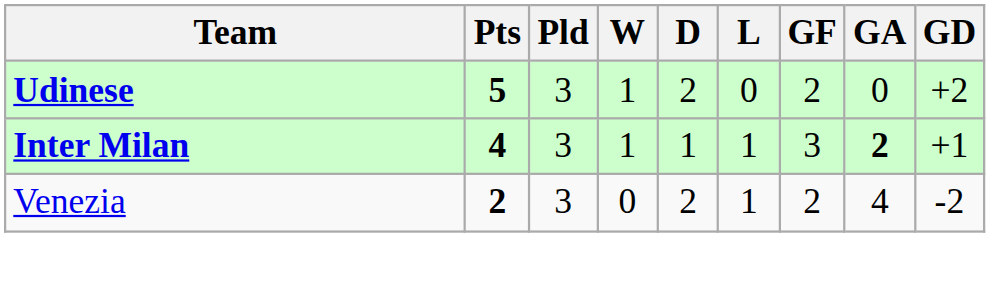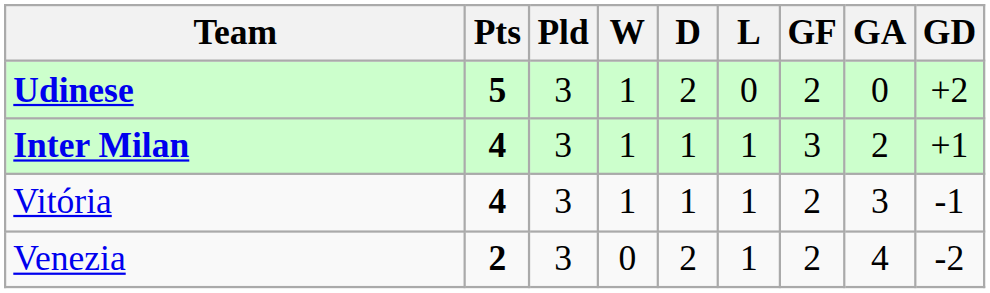 <table class="wikitable" style="text-align:center;">
 <tr>
 <th width=200>Team</th>
 <th width=20>Pts</th>
 <th width=20>Pld</th>
 <th width=20>W</th>
 <th width=20>D</th>
 <th width=20>L</th>
 <th width=20>GF</th>
 <th width=20>GA</th>
 <th width=20>GD</th>
 </tr>
 <tr style="background:#ccffcc">
 <td style="text-align:left"><strong> <a href='#'>Udinese</a></strong></td>
 <td><strong>5</strong></td>
 <td>3</td>
 <td>1</td>
 <td>2</td>
 <td>0</td>
 <td>2</td>
 <td>0</td>
 <td>+2</td>
 </tr>
 <tr style="background:#ccffcc">
 <td style="text-align:left"><strong> <a href='#'>Inter Milan</a></strong></td>
 <td><strong>4</strong></td>
 <td>3</td>
 <td>1</td>
 <td>1</td>
 <td>1</td>
 <td>3</td>
-<td><strong>2</strong></td>
+<td>2</td>
 <td>+1</td>
+</tr>
+<tr>
+<td style="text-align:left"> <a href='#'>Vitória</a></td>
+<td><strong>4</strong></td>
+<td>3</td>
+<td>1</td>
+<td>1</td>
+<td>1</td>
+<td>2</td>
+<td>3</td>
+<td>-1</td>
 </tr>
 <tr>
 <td style="text-align:left"> <a href='#'>Venezia</a></td>
 <td><strong>2</strong></td>
 <td>3</td>
 <td>0</td>
 <td>2</td>
 <td>1</td>
 <td>2</td>
 <td>4</td>
 <td>-2</td>
 </tr>
 </table>
